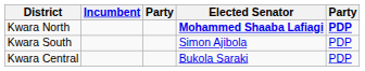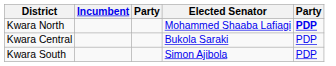 <table class="sortable wikitable" style="font-size:95%;line-height:14px;">
 <tr>
 <th class="unsortable">District</th>
 <th class="unsortable"><a href='#'>Incumbent</a></th>
 <th>Party</th>
 <th class="unsortable">Elected Senator</th>
 <th>Party</th>
 </tr>
 <tr>
 <td>Kwara North</td>
 <td></td>
 <td></td>
-<td><strong><a href='#'>Mohammed Shaaba Lafiagi</a></strong></td>
+<td><a href='#'>Mohammed Shaaba Lafiagi</a></td>
 <td><strong><a href='#'>PDP</a></strong></td>
+</tr>
+<tr>
+<td>Kwara Central</td>
+<td></td>
+<td></td>
+<td><a href='#'>Bukola Saraki</a></td>
+<td><a href='#'>PDP</a></td>
 </tr>
 <tr>
 <td>Kwara South</td>
 <td></td>
 <td></td>
 <td><a href='#'>Simon Ajibola</a></td>
 <td><a href='#'>PDP</a></td>
 </tr>
-<tr>
-<td>Kwara Central</td>
-<td></td>
-<td></td>
-<td><a href='#'>Bukola Saraki</a></td>
-<td><a href='#'>PDP</a></td>
-</tr>
 </table>
